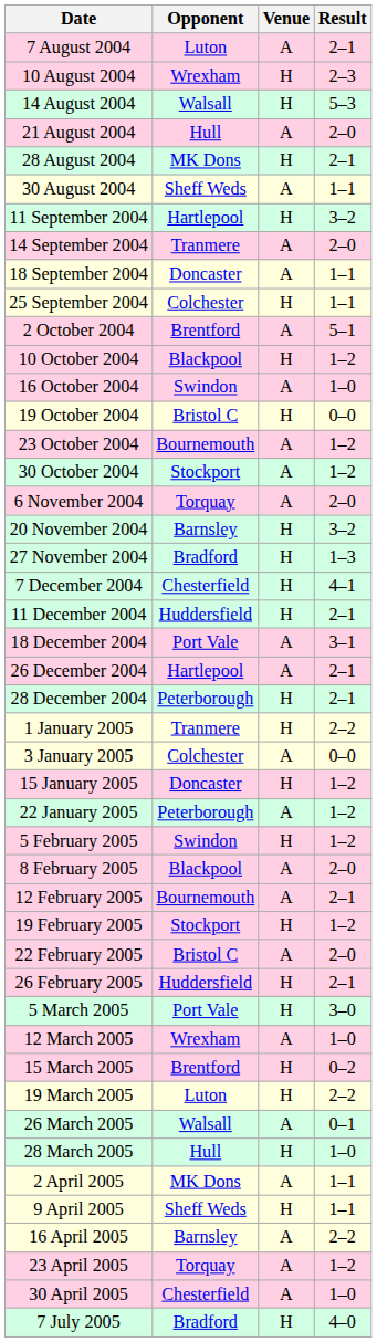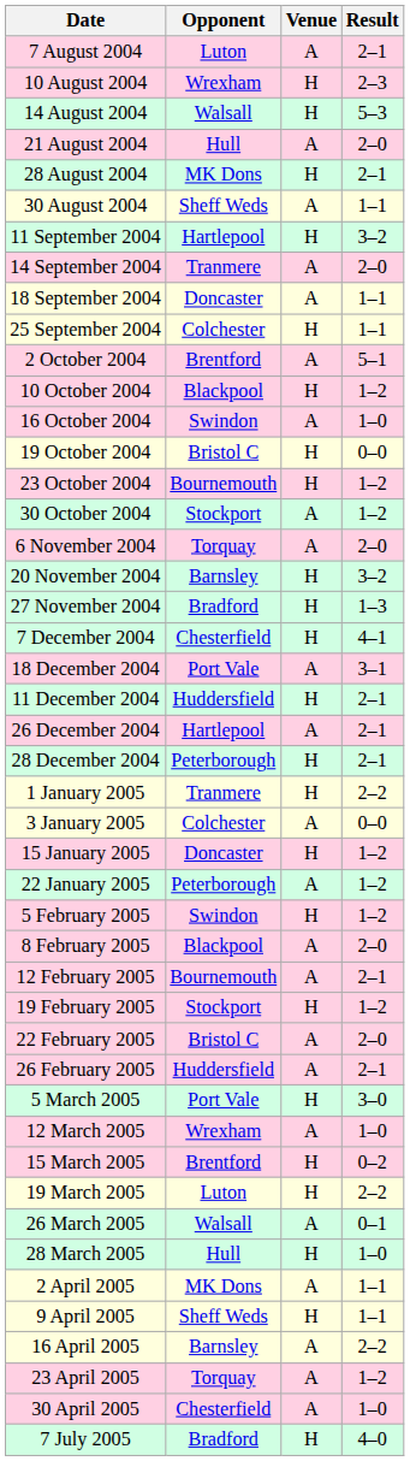 <table class="wikitable sortable" style="font-size:100%; text-align:center">
 <tr>
 <th>Date</th>
 <th>Opponent</th>
 <th>Venue</th>
 <th>Result</th>
 </tr>
 <tr style="background-color: #ffd0e3;">
 <td>7 August 2004</td>
 <td><a href='#'>Luton</a></td>
 <td>A</td>
 <td>2–1</td>
 </tr>
 <tr style="background-color: #ffd0e3;">
 <td>10 August 2004</td>
 <td><a href='#'>Wrexham</a></td>
 <td>H</td>
 <td>2–3</td>
 </tr>
 <tr style="background-color: #d0ffe3;">
 <td>14 August 2004</td>
 <td><a href='#'>Walsall</a></td>
 <td>H</td>
 <td>5–3</td>
 </tr>
 <tr style="background-color: #ffd0e3;">
 <td>21 August 2004</td>
 <td><a href='#'>Hull</a></td>
 <td>A</td>
 <td>2–0</td>
 </tr>
 <tr style="background-color: #d0ffe3;">
 <td>28 August 2004</td>
 <td><a href='#'>MK Dons</a></td>
 <td>H</td>
 <td>2–1</td>
 </tr>
 <tr style="background-color: #ffffdd;">
 <td>30 August 2004</td>
 <td><a href='#'>Sheff Weds</a></td>
 <td>A</td>
 <td>1–1</td>
 </tr>
 <tr style="background-color: #d0ffe3;">
 <td>11 September 2004</td>
 <td><a href='#'>Hartlepool</a></td>
 <td>H</td>
 <td>3–2</td>
 </tr>
 <tr style="background-color: #ffd0e3;">
 <td>14 September 2004</td>
 <td><a href='#'>Tranmere</a></td>
 <td>A</td>
 <td>2–0</td>
 </tr>
 <tr style="background-color: #ffffdd;">
 <td>18 September 2004</td>
 <td><a href='#'>Doncaster</a></td>
 <td>A</td>
 <td>1–1</td>
 </tr>
 <tr style="background-color: #ffffdd;">
 <td>25 September 2004</td>
 <td><a href='#'>Colchester</a></td>
 <td>H</td>
 <td>1–1</td>
 </tr>
 <tr style="background-color: #ffd0e3;">
 <td>2 October 2004</td>
 <td><a href='#'>Brentford</a></td>
 <td>A</td>
 <td>5–1</td>
 </tr>
 <tr style="background-color: #ffd0e3;">
 <td>10 October 2004</td>
 <td><a href='#'>Blackpool</a></td>
 <td>H</td>
 <td>1–2</td>
 </tr>
 <tr style="background-color: #ffd0e3;">
 <td>16 October 2004</td>
 <td><a href='#'>Swindon</a></td>
 <td>A</td>
 <td>1–0</td>
 </tr>
 <tr style="background-color: #ffffdd;">
 <td>19 October 2004</td>
 <td><a href='#'>Bristol C</a></td>
 <td>H</td>
 <td>0–0</td>
 </tr>
 <tr style="background-color: #ffd0e3;">
 <td>23 October 2004</td>
 <td><a href='#'>Bournemouth</a></td>
-<td>A</td>
+<td>H</td>
 <td>1–2</td>
 </tr>
 <tr style="background-color: #d0ffe3;">
 <td>30 October 2004</td>
 <td><a href='#'>Stockport</a></td>
 <td>A</td>
 <td>1–2</td>
 </tr>
 <tr style="background-color: #ffd0e3;">
 <td>6 November 2004</td>
 <td><a href='#'>Torquay</a></td>
 <td>A</td>
 <td>2–0</td>
 </tr>
 <tr style="background-color: #d0ffe3;">
 <td>20 November 2004</td>
 <td><a href='#'>Barnsley</a></td>
 <td>H</td>
 <td>3–2</td>
 </tr>
 <tr style="background-color: #d0ffe3;">
 <td>27 November 2004</td>
 <td><a href='#'>Bradford</a></td>
 <td>H</td>
 <td>1–3</td>
 </tr>
 <tr style="background-color: #d0ffe3;">
 <td>7 December 2004</td>
 <td><a href='#'>Chesterfield</a></td>
 <td>H</td>
 <td>4–1</td>
 </tr>
+<tr style="background-color: #ffd0e3;">
+<td>18 December 2004</td>
+<td><a href='#'>Port Vale</a></td>
+<td>A</td>
+<td>3–1</td>
+</tr>
 <tr style="background-color: #d0ffe3;">
 <td>11 December 2004</td>
 <td><a href='#'>Huddersfield</a></td>
 <td>H</td>
 <td>2–1</td>
-</tr>
-<tr style="background-color: #ffd0e3;">
-<td>18 December 2004</td>
-<td><a href='#'>Port Vale</a></td>
-<td>A</td>
-<td>3–1</td>
 </tr>
 <tr style="background-color: #ffd0e3;">
 <td>26 December 2004</td>
 <td><a href='#'>Hartlepool</a></td>
 <td>A</td>
 <td>2–1</td>
 </tr>
 <tr style="background-color: #d0ffe3;">
 <td>28 December 2004</td>
 <td><a href='#'>Peterborough</a></td>
 <td>H</td>
 <td>2–1</td>
 </tr>
 <tr style="background-color: #ffffdd;">
 <td>1 January 2005</td>
 <td><a href='#'>Tranmere</a></td>
 <td>H</td>
 <td>2–2</td>
 </tr>
 <tr style="background-color: #ffffdd;">
 <td>3 January 2005</td>
 <td><a href='#'>Colchester</a></td>
 <td>A</td>
 <td>0–0</td>
 </tr>
 <tr style="background-color: #ffd0e3;">
 <td>15 January 2005</td>
 <td><a href='#'>Doncaster</a></td>
 <td>H</td>
 <td>1–2</td>
 </tr>
 <tr style="background-color: #d0ffe3;">
 <td>22 January 2005</td>
 <td><a href='#'>Peterborough</a></td>
 <td>A</td>
 <td>1–2</td>
 </tr>
 <tr style="background-color: #ffd0e3;">
 <td>5 February 2005</td>
 <td><a href='#'>Swindon</a></td>
 <td>H</td>
 <td>1–2</td>
 </tr>
 <tr style="background-color: #ffd0e3;">
 <td>8 February 2005</td>
 <td><a href='#'>Blackpool</a></td>
 <td>A</td>
 <td>2–0</td>
 </tr>
 <tr style="background-color: #ffd0e3;">
 <td>12 February 2005</td>
 <td><a href='#'>Bournemouth</a></td>
 <td>A</td>
 <td>2–1</td>
 </tr>
 <tr style="background-color: #ffd0e3;">
 <td>19 February 2005</td>
 <td><a href='#'>Stockport</a></td>
 <td>H</td>
 <td>1–2</td>
 </tr>
 <tr style="background-color: #ffd0e3;">
 <td>22 February 2005</td>
 <td><a href='#'>Bristol C</a></td>
 <td>A</td>
 <td>2–0</td>
 </tr>
 <tr style="background-color: #ffd0e3;">
 <td>26 February 2005</td>
 <td><a href='#'>Huddersfield</a></td>
-<td>H</td>
+<td>A</td>
 <td>2–1</td>
 </tr>
 <tr style="background-color: #d0ffe3;">
 <td>5 March 2005</td>
 <td><a href='#'>Port Vale</a></td>
 <td>H</td>
 <td>3–0</td>
 </tr>
 <tr style="background-color: #ffd0e3;">
 <td>12 March 2005</td>
 <td><a href='#'>Wrexham</a></td>
 <td>A</td>
 <td>1–0</td>
 </tr>
 <tr style="background-color: #ffd0e3;">
 <td>15 March 2005</td>
 <td><a href='#'>Brentford</a></td>
 <td>H</td>
 <td>0–2</td>
 </tr>
 <tr style="background-color: #ffffdd;">
 <td>19 March 2005</td>
 <td><a href='#'>Luton</a></td>
 <td>H</td>
 <td>2–2</td>
 </tr>
 <tr style="background-color: #d0ffe3;">
 <td>26 March 2005</td>
 <td><a href='#'>Walsall</a></td>
 <td>A</td>
 <td>0–1</td>
 </tr>
 <tr style="background-color: #d0ffe3;">
 <td>28 March 2005</td>
 <td><a href='#'>Hull</a></td>
 <td>H</td>
 <td>1–0</td>
 </tr>
 <tr style="background-color: #ffffdd;">
 <td>2 April 2005</td>
 <td><a href='#'>MK Dons</a></td>
 <td>A</td>
 <td>1–1</td>
 </tr>
 <tr style="background-color: #ffffdd;">
 <td>9 April 2005</td>
 <td><a href='#'>Sheff Weds</a></td>
 <td>H</td>
 <td>1–1</td>
 </tr>
 <tr style="background-color: #ffffdd;">
 <td>16 April 2005</td>
 <td><a href='#'>Barnsley</a></td>
 <td>A</td>
 <td>2–2</td>
 </tr>
 <tr style="background-color: #ffd0e3;">
 <td>23 April 2005</td>
 <td><a href='#'>Torquay</a></td>
 <td>A</td>
 <td>1–2</td>
 </tr>
 <tr style="background-color: #ffd0e3;">
 <td>30 April 2005</td>
 <td><a href='#'>Chesterfield</a></td>
 <td>A</td>
 <td>1–0</td>
 </tr>
 <tr style="background-color: #d0ffe3;">
 <td>7 July 2005</td>
 <td><a href='#'>Bradford</a></td>
 <td>H</td>
 <td>4–0</td>
 </tr>
 </table>
